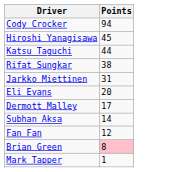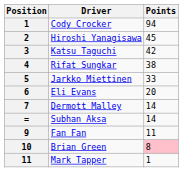 <table class="wikitable" style="font-size: 95%;">
 <tr>
+<th>Position</th>
 <th>Driver</th>
 <th>Points</th>
 </tr>
 <tr>
+<th>1</th>
 <td> <a href='#'>Cody Crocker</a></td>
 <td>94</td>
 </tr>
 <tr>
+<th>2</th>
 <td> <a href='#'>Hiroshi Yanagisawa</a></td>
 <td>45</td>
 </tr>
 <tr>
+<th>3</th>
 <td> <a href='#'>Katsu Taguchi</a></td>
-<td>44</td>
+<td>42</td>
 </tr>
 <tr>
+<th>4</th>
 <td> <a href='#'>Rifat Sungkar</a></td>
 <td>38</td>
 </tr>
 <tr>
+<th>5</th>
 <td> <a href='#'>Jarkko Miettinen</a></td>
-<td>31</td>
+<td>33</td>
 </tr>
 <tr>
+<th>6</th>
 <td> <a href='#'>Eli Evans</a></td>
 <td>20</td>
 </tr>
 <tr>
+<th>7</th>
 <td> <a href='#'>Dermott Malley</a></td>
-<td>17</td>
+<td>14</td>
 </tr>
 <tr>
+<th>=</th>
 <td> <a href='#'>Subhan Aksa</a></td>
 <td>14</td>
 </tr>
 <tr>
+<th>9</th>
 <td> <a href='#'>Fan Fan</a></td>
-<td>12</td>
+<td>11</td>
 </tr>
 <tr>
+<th>10</th>
 <td> <a href='#'>Brian Green</a></td>
 <td style="background: pink;">8</td>
 </tr>
 <tr>
+<th>11</th>
 <td> <a href='#'>Mark Tapper</a></td>
 <td>1</td>
 </tr>
 </table>
